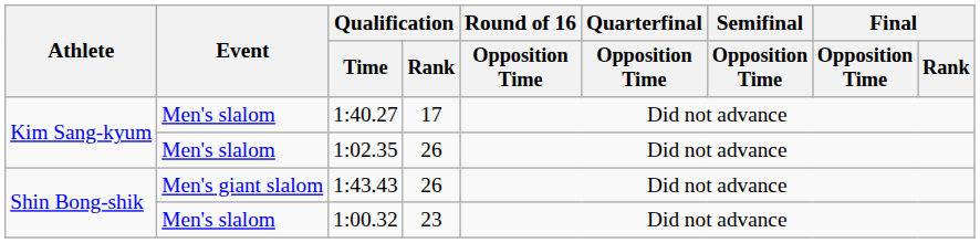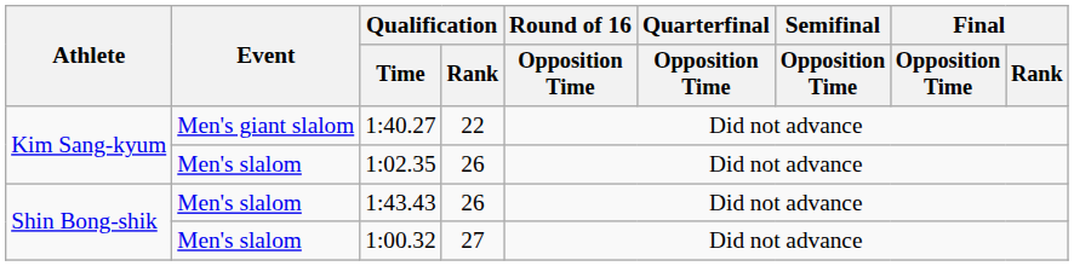 <table class="wikitable" style="font-size:90%">
 <tr>
 <th rowspan="2">Athlete</th>
 <th rowspan="2">Event</th>
 <th colspan="2">Qualification</th>
 <th>Round of 16</th>
 <th>Quarterfinal</th>
 <th>Semifinal</th>
 <th colspan=2>Final</th>
 </tr>
 <tr style="font-size:95%">
 <th>Time</th>
 <th>Rank</th>
 <th>Opposition<br>Time</th>
 <th>Opposition<br>Time</th>
 <th>Opposition<br>Time</th>
 <th>Opposition<br>Time</th>
 <th>Rank</th>
 </tr>
 <tr align=center>
 <td align=left rowspan=2><a href='#'>Kim Sang-kyum</a></td>
-<td align=left><a href='#'>Men's slalom</a></td>
+<td align=left><a href='#'>Men's giant slalom</a></td>
 <td>1:40.27</td>
-<td>17</td>
+<td>22</td>
 <td colspan=5>Did not advance</td>
 </tr>
 <tr align=center>
 <td align=left><a href='#'>Men's slalom</a></td>
 <td>1:02.35</td>
 <td>26</td>
 <td colspan=5>Did not advance</td>
 </tr>
 <tr align=center>
 <td align=left rowspan=2><a href='#'>Shin Bong-shik</a></td>
-<td align=left><a href='#'>Men's giant slalom</a></td>
+<td align=left><a href='#'>Men's slalom</a></td>
 <td>1:43.43</td>
 <td>26</td>
 <td colspan=5>Did not advance</td>
 </tr>
 <tr align=center>
 <td align=left><a href='#'>Men's slalom</a></td>
 <td>1:00.32</td>
-<td>23</td>
+<td>27</td>
 <td colspan=5>Did not advance</td>
 </tr>
 </table>
